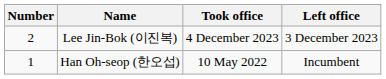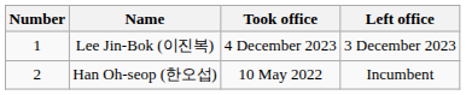 <table class="wikitable" style="font-size:10pt; text-align: center;">
 <tr>
 <th>Number</th>
 <th>Name</th>
 <th>Took office</th>
 <th>Left office</th>
 </tr>
 <tr>
-<td>2</td>
+<td>1</td>
 <td>Lee Jin-Bok (이진복)</td>
 <td>4 December 2023</td>
 <td>3 December 2023</td>
 </tr>
 <tr>
-<td>1</td>
+<td>2</td>
 <td>Han Oh-seop (한오섭)</td>
 <td>10 May 2022</td>
 <td>Incumbent</td>
 </tr>
 </table>
